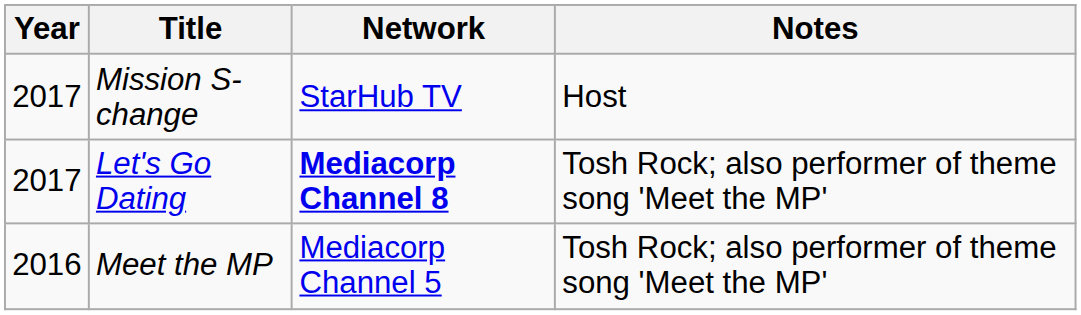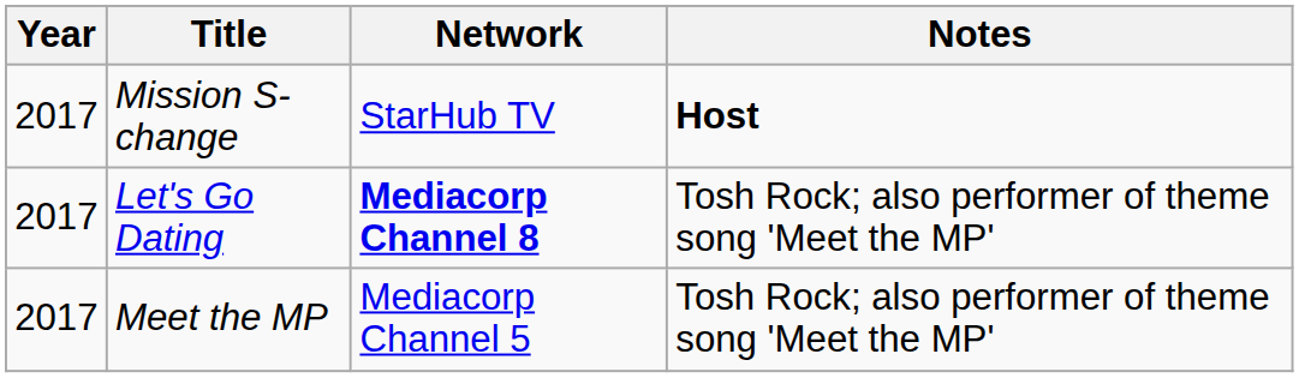 <table class="wikitable" style="width:550px">
 <tr>
 <th width=10>Year</th>
 <th>Title</th>
 <th>Network</th>
 <th>Notes</th>
 </tr>
 <tr>
 <td>2017</td>
 <td><em>Mission S-change</em></td>
 <td><a href='#'>StarHub TV</a></td>
-<td>Host</td>
+<td><strong>Host</strong></td>
 </tr>
 <tr>
 <td>2017</td>
 <td><em><a href='#'>Let's Go Dating</a></em></td>
 <td><strong><a href='#'>Mediacorp Channel 8</a></strong></td>
 <td>Tosh Rock; also performer of theme song 'Meet the MP'</td>
 </tr>
 <tr>
-<td>2016</td>
+<td>2017</td>
 <td><em>Meet the MP</em></td>
 <td><a href='#'>Mediacorp Channel 5</a></td>
 <td>Tosh Rock; also performer of theme song 'Meet the MP'</td>
 </tr>
 </table>
